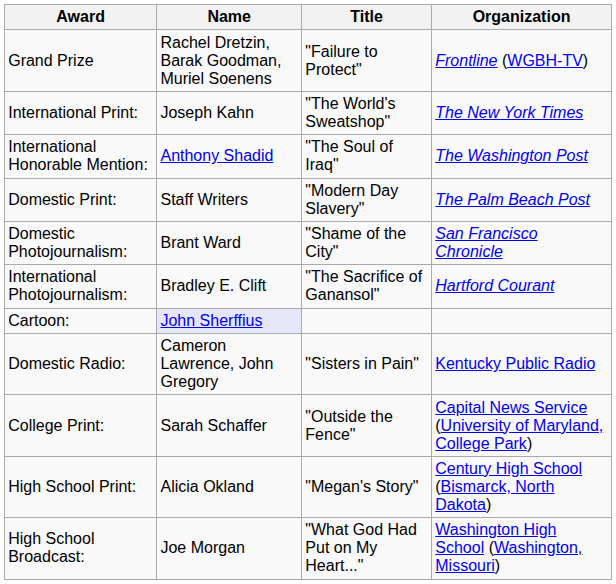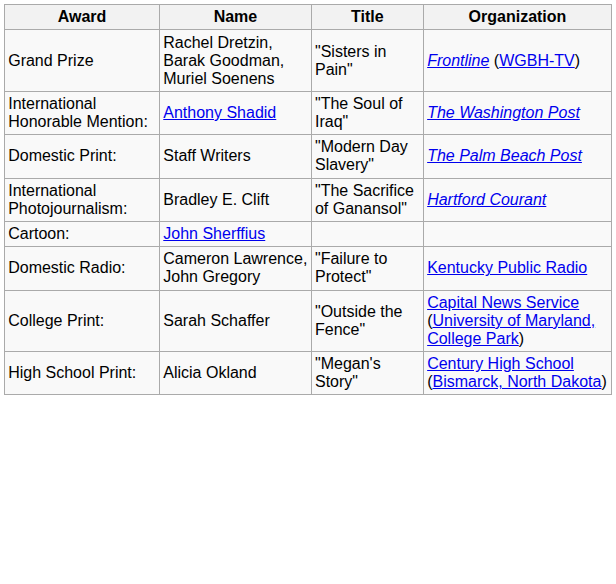 <table class="wikitable">
 <tr>
 <th>Award</th>
 <th>Name</th>
 <th>Title</th>
 <th>Organization</th>
 </tr>
 <tr>
 <td>Grand Prize</td>
 <td>Rachel Dretzin, Barak Goodman, Muriel Soenens</td>
-<td>"Failure to Protect"</td>
+<td>"Sisters in Pain"</td>
 <td><em><a href='#'>Frontline</a></em> (<a href='#'>WGBH-TV</a>)</td>
-</tr>
-<tr>
-<td>International Print:</td>
-<td>Joseph Kahn</td>
-<td>"The World's Sweatshop"</td>
-<td><em><a href='#'>The New York Times</a></em></td>
 </tr>
 <tr>
 <td>International Honorable Mention:</td>
 <td><a href='#'>Anthony Shadid</a></td>
 <td>"The Soul of Iraq"</td>
 <td><em><a href='#'>The Washington Post</a></em></td>
 </tr>
 <tr>
 <td>Domestic Print:</td>
 <td>Staff Writers</td>
 <td>"Modern Day Slavery"</td>
 <td><em><a href='#'>The Palm Beach Post</a></em></td>
 </tr>
 <tr>
-<td>Domestic Photojournalism:</td>
-<td>Brant Ward</td>
-<td>"Shame of the City"</td>
-<td><em><a href='#'>San Francisco Chronicle</a></em></td>
-</tr>
-<tr>
 <td>International Photojournalism:</td>
 <td>Bradley E. Clift</td>
 <td>"The Sacrifice of Ganansol"</td>
 <td><em><a href='#'>Hartford Courant</a></em></td>
 </tr>
 <tr>
 <td>Cartoon:</td>
-<td style="background: lavender;"><a href='#'>John Sherffius</a></td>
+<td><a href='#'>John Sherffius</a></td>
 <td></td>
 <td></td>
 </tr>
 <tr>
 <td>Domestic Radio:</td>
 <td>Cameron Lawrence, John Gregory</td>
-<td>"Sisters in Pain"</td>
+<td>"Failure to Protect"</td>
 <td><a href='#'>Kentucky Public Radio</a></td>
 </tr>
 <tr>
 <td>College Print:</td>
 <td>Sarah Schaffer</td>
 <td>"Outside the Fence"</td>
 <td><a href='#'>Capital News Service</a> (<a href='#'>University of Maryland, College Park</a>)</td>
 </tr>
 <tr>
 <td>High School Print:</td>
 <td>Alicia Okland</td>
 <td>"Megan's Story"</td>
 <td><a href='#'>Century High School</a> (<a href='#'>Bismarck, North Dakota</a>)</td>
 </tr>
-<tr>
-<td>High School Broadcast:</td>
-<td>Joe Morgan</td>
-<td>"What God Had Put on My Heart..."</td>
-<td><a href='#'>Washington High School</a> (<a href='#'>Washington, Missouri</a>)</td>
-</tr>
 </table>
